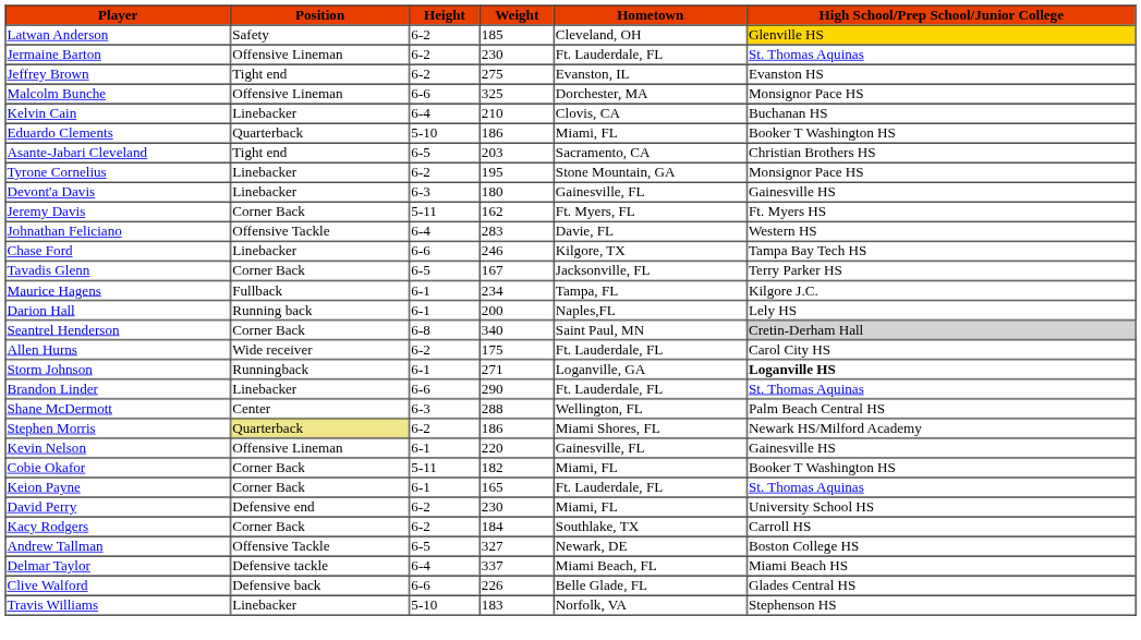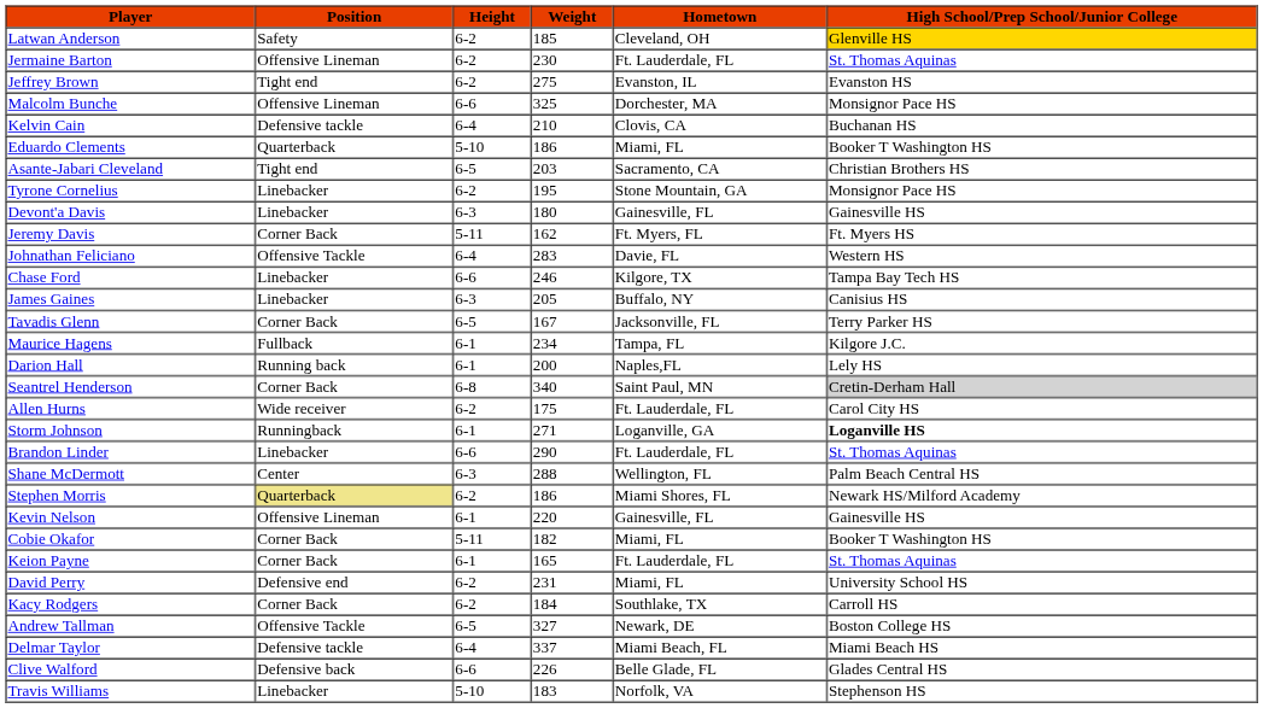 <table cellpadding="1" border="1" cellspacing="0" width="80%">
 <tr>
 <th bgcolor="#E83E00"><span>Player</span></th>
 <th bgcolor="#E83E00"><span>Position</span></th>
 <th bgcolor="#E83E00"><span>Height</span></th>
 <th bgcolor="#E83E00"><span>Weight</span></th>
 <th bgcolor="#E83E00"><span>Hometown</span></th>
 <th bgcolor="#E83E00"><span>High School/Prep School/Junior College</span></th>
 </tr>
 <tr>
 <td><a href='#'>Latwan Anderson</a></td>
 <td>Safety</td>
 <td>6-2</td>
 <td>185</td>
 <td>Cleveland, OH</td>
 <td style="background: gold;">Glenville HS</td>
 </tr>
 <tr>
 <td><a href='#'>Jermaine Barton</a></td>
 <td>Offensive Lineman</td>
 <td>6-2</td>
 <td>230</td>
 <td>Ft. Lauderdale, FL</td>
 <td><a href='#'>St. Thomas Aquinas</a></td>
 </tr>
 <tr>
 <td><a href='#'>Jeffrey Brown</a></td>
 <td>Tight end</td>
 <td>6-2</td>
 <td>275</td>
 <td>Evanston, IL</td>
 <td>Evanston HS</td>
 </tr>
 <tr>
 <td><a href='#'>Malcolm Bunche</a></td>
 <td>Offensive Lineman</td>
 <td>6-6</td>
 <td>325</td>
 <td>Dorchester, MA</td>
 <td>Monsignor Pace HS</td>
 </tr>
 <tr>
 <td><a href='#'>Kelvin Cain</a></td>
-<td>Linebacker</td>
+<td>Defensive tackle</td>
 <td>6-4</td>
 <td>210</td>
 <td>Clovis, CA</td>
 <td>Buchanan HS</td>
 </tr>
 <tr>
 <td><a href='#'>Eduardo Clements</a></td>
 <td>Quarterback</td>
 <td>5-10</td>
 <td>186</td>
 <td>Miami, FL</td>
 <td>Booker T Washington HS</td>
 </tr>
 <tr>
 <td><a href='#'>Asante-Jabari Cleveland</a></td>
 <td>Tight end</td>
 <td>6-5</td>
 <td>203</td>
 <td>Sacramento, CA</td>
 <td>Christian Brothers HS</td>
 </tr>
 <tr>
 <td><a href='#'>Tyrone Cornelius</a></td>
 <td>Linebacker</td>
 <td>6-2</td>
 <td>195</td>
 <td>Stone Mountain, GA</td>
 <td>Monsignor Pace HS</td>
 </tr>
 <tr>
 <td><a href='#'>Devont'a Davis</a></td>
 <td>Linebacker</td>
 <td>6-3</td>
 <td>180</td>
 <td>Gainesville, FL</td>
 <td>Gainesville HS</td>
 </tr>
 <tr>
 <td><a href='#'>Jeremy Davis</a></td>
 <td>Corner Back</td>
 <td>5-11</td>
 <td>162</td>
 <td>Ft. Myers, FL</td>
 <td>Ft. Myers HS</td>
 </tr>
 <tr>
 <td><a href='#'>Johnathan Feliciano</a></td>
 <td>Offensive Tackle</td>
 <td>6-4</td>
 <td>283</td>
 <td>Davie, FL</td>
 <td>Western HS</td>
 </tr>
 <tr>
 <td><a href='#'>Chase Ford</a></td>
 <td>Linebacker</td>
 <td>6-6</td>
 <td>246</td>
 <td>Kilgore, TX</td>
 <td>Tampa Bay Tech HS</td>
+</tr>
+<tr>
+<td><a href='#'>James Gaines</a></td>
+<td>Linebacker</td>
+<td>6-3</td>
+<td>205</td>
+<td>Buffalo, NY</td>
+<td>Canisius HS</td>
 </tr>
 <tr>
 <td><a href='#'>Tavadis Glenn</a></td>
 <td>Corner Back</td>
 <td>6-5</td>
 <td>167</td>
 <td>Jacksonville, FL</td>
 <td>Terry Parker HS</td>
 </tr>
 <tr>
 <td><a href='#'>Maurice Hagens</a></td>
 <td>Fullback</td>
 <td>6-1</td>
 <td>234</td>
 <td>Tampa, FL</td>
 <td>Kilgore J.C.</td>
 </tr>
 <tr>
 <td><a href='#'>Darion Hall</a></td>
 <td>Running back</td>
 <td>6-1</td>
 <td>200</td>
 <td>Naples,FL</td>
 <td>Lely HS</td>
 </tr>
 <tr>
 <td><a href='#'>Seantrel Henderson</a></td>
 <td>Corner Back</td>
 <td>6-8</td>
 <td>340</td>
 <td>Saint Paul, MN</td>
 <td style="background: lightgrey;">Cretin-Derham Hall</td>
 </tr>
 <tr>
 <td><a href='#'>Allen Hurns</a></td>
 <td>Wide receiver</td>
 <td>6-2</td>
 <td>175</td>
 <td>Ft. Lauderdale, FL</td>
 <td>Carol City HS</td>
 </tr>
 <tr>
 <td><a href='#'>Storm Johnson</a></td>
 <td>Runningback</td>
 <td>6-1</td>
 <td>271</td>
 <td>Loganville, GA</td>
 <td><strong>Loganville HS</strong></td>
 </tr>
 <tr>
 <td><a href='#'>Brandon Linder</a></td>
 <td>Linebacker</td>
 <td>6-6</td>
 <td>290</td>
 <td>Ft. Lauderdale, FL</td>
 <td><a href='#'>St. Thomas Aquinas</a></td>
 </tr>
 <tr>
 <td><a href='#'>Shane McDermott</a></td>
 <td>Center</td>
 <td>6-3</td>
 <td>288</td>
 <td>Wellington, FL</td>
 <td>Palm Beach Central HS</td>
 </tr>
 <tr>
 <td><a href='#'>Stephen Morris</a></td>
 <td style="background: khaki;">Quarterback</td>
 <td>6-2</td>
 <td>186</td>
 <td>Miami Shores, FL</td>
 <td>Newark HS/Milford Academy</td>
 </tr>
 <tr>
 <td><a href='#'>Kevin Nelson</a></td>
 <td>Offensive Lineman</td>
 <td>6-1</td>
 <td>220</td>
 <td>Gainesville, FL</td>
 <td>Gainesville HS</td>
 </tr>
 <tr>
 <td><a href='#'>Cobie Okafor</a></td>
 <td>Corner Back</td>
 <td>5-11</td>
 <td>182</td>
 <td>Miami, FL</td>
 <td>Booker T Washington HS</td>
 </tr>
 <tr>
 <td><a href='#'>Keion Payne</a></td>
 <td>Corner Back</td>
 <td>6-1</td>
 <td>165</td>
 <td>Ft. Lauderdale, FL</td>
 <td><a href='#'>St. Thomas Aquinas</a></td>
 </tr>
 <tr>
 <td><a href='#'>David Perry</a></td>
 <td>Defensive end</td>
 <td>6-2</td>
-<td>230</td>
+<td>231</td>
 <td>Miami, FL</td>
 <td>University School HS</td>
 </tr>
 <tr>
 <td><a href='#'>Kacy Rodgers</a></td>
 <td>Corner Back</td>
 <td>6-2</td>
 <td>184</td>
 <td>Southlake, TX</td>
 <td>Carroll HS</td>
 </tr>
 <tr>
 <td><a href='#'>Andrew Tallman</a></td>
 <td>Offensive Tackle</td>
 <td>6-5</td>
 <td>327</td>
 <td>Newark, DE</td>
 <td>Boston College HS</td>
 </tr>
 <tr>
 <td><a href='#'>Delmar Taylor</a></td>
 <td>Defensive tackle</td>
 <td>6-4</td>
 <td>337</td>
 <td>Miami Beach, FL</td>
 <td>Miami Beach HS</td>
 </tr>
 <tr>
 <td><a href='#'>Clive Walford</a></td>
 <td>Defensive back</td>
 <td>6-6</td>
 <td>226</td>
 <td>Belle Glade, FL</td>
 <td>Glades Central HS</td>
 </tr>
 <tr>
 <td><a href='#'>Travis Williams</a></td>
 <td>Linebacker</td>
 <td>5-10</td>
 <td>183</td>
 <td>Norfolk, VA</td>
 <td>Stephenson HS</td>
 </tr>
 </table>
